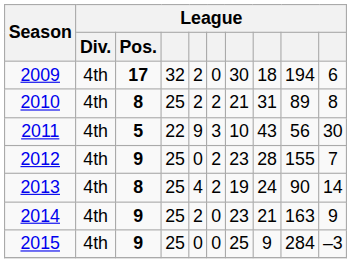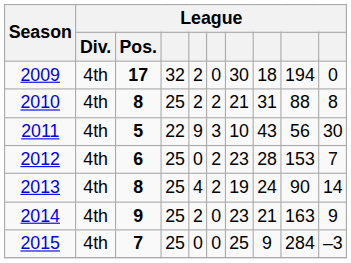 <table class="wikitable">
 <tr style="background:#efefef;">
 <th rowspan="2">Season</th>
 <th colspan="9">League</th>
 </tr>
 <tr>
 <th>Div.</th>
 <th>Pos.</th>
 <th></th>
 <th></th>
 <th></th>
 <th></th>
 <th></th>
 <th></th>
 <th></th>
 </tr>
 <tr>
 <td align=center><a href='#'>2009</a></td>
 <td align=center>4th</td>
 <td align=center><strong>17</strong></td>
 <td align=center>32</td>
 <td align=center>2</td>
 <td align=center>0</td>
 <td align=center>30</td>
 <td align=center>18</td>
 <td align=center>194</td>
-<td align=center>6</td>
+<td align=center>0</td>
 </tr>
 <tr>
 <td align=center><a href='#'>2010</a></td>
 <td align=center>4th</td>
 <td align=center><strong>8</strong></td>
 <td align=center>25</td>
 <td align=center>2</td>
 <td align=center>2</td>
 <td align=center>21</td>
 <td align=center>31</td>
-<td align=center>89</td>
+<td align=center>88</td>
 <td align=center>8</td>
 </tr>
 <tr>
 <td align=center><a href='#'>2011</a></td>
 <td align=center>4th</td>
 <td align=center><strong>5</strong></td>
 <td align=center>22</td>
 <td align=center>9</td>
 <td align=center>3</td>
 <td align=center>10</td>
 <td align=center>43</td>
 <td align=center>56</td>
 <td align=center>30</td>
 </tr>
 <tr>
 <td align=center><a href='#'>2012</a></td>
 <td align=center>4th</td>
-<td align=center><strong>9</strong></td>
+<td align=center><strong>6</strong></td>
 <td align=center>25</td>
 <td align=center>0</td>
 <td align=center>2</td>
 <td align=center>23</td>
 <td align=center>28</td>
-<td align=center>155</td>
+<td align=center>153</td>
 <td align=center>7</td>
 </tr>
 <tr>
 <td align=center><a href='#'>2013</a></td>
 <td align=center>4th</td>
 <td align=center><strong>8</strong></td>
 <td align=center>25</td>
 <td align=center>4</td>
 <td align=center>2</td>
 <td align=center>19</td>
 <td align=center>24</td>
 <td align=center>90</td>
 <td align=center>14</td>
 </tr>
 <tr>
 <td align=center><a href='#'>2014</a></td>
 <td align=center>4th</td>
 <td align=center><strong>9</strong></td>
 <td align=center>25</td>
 <td align=center>2</td>
 <td align=center>0</td>
 <td align=center>23</td>
 <td align=center>21</td>
 <td align=center>163</td>
 <td align=center>9</td>
 </tr>
 <tr>
 <td align=center><a href='#'>2015</a></td>
 <td align=center>4th</td>
-<td align=center><strong>9</strong></td>
+<td align=center><strong>7</strong></td>
 <td align=center>25</td>
 <td align=center>0</td>
 <td align=center>0</td>
 <td align=center>25</td>
 <td align=center>9</td>
 <td align=center>284</td>
 <td align=center>–3</td>
 </tr>
 <tr>
 </tr>
 </table>
